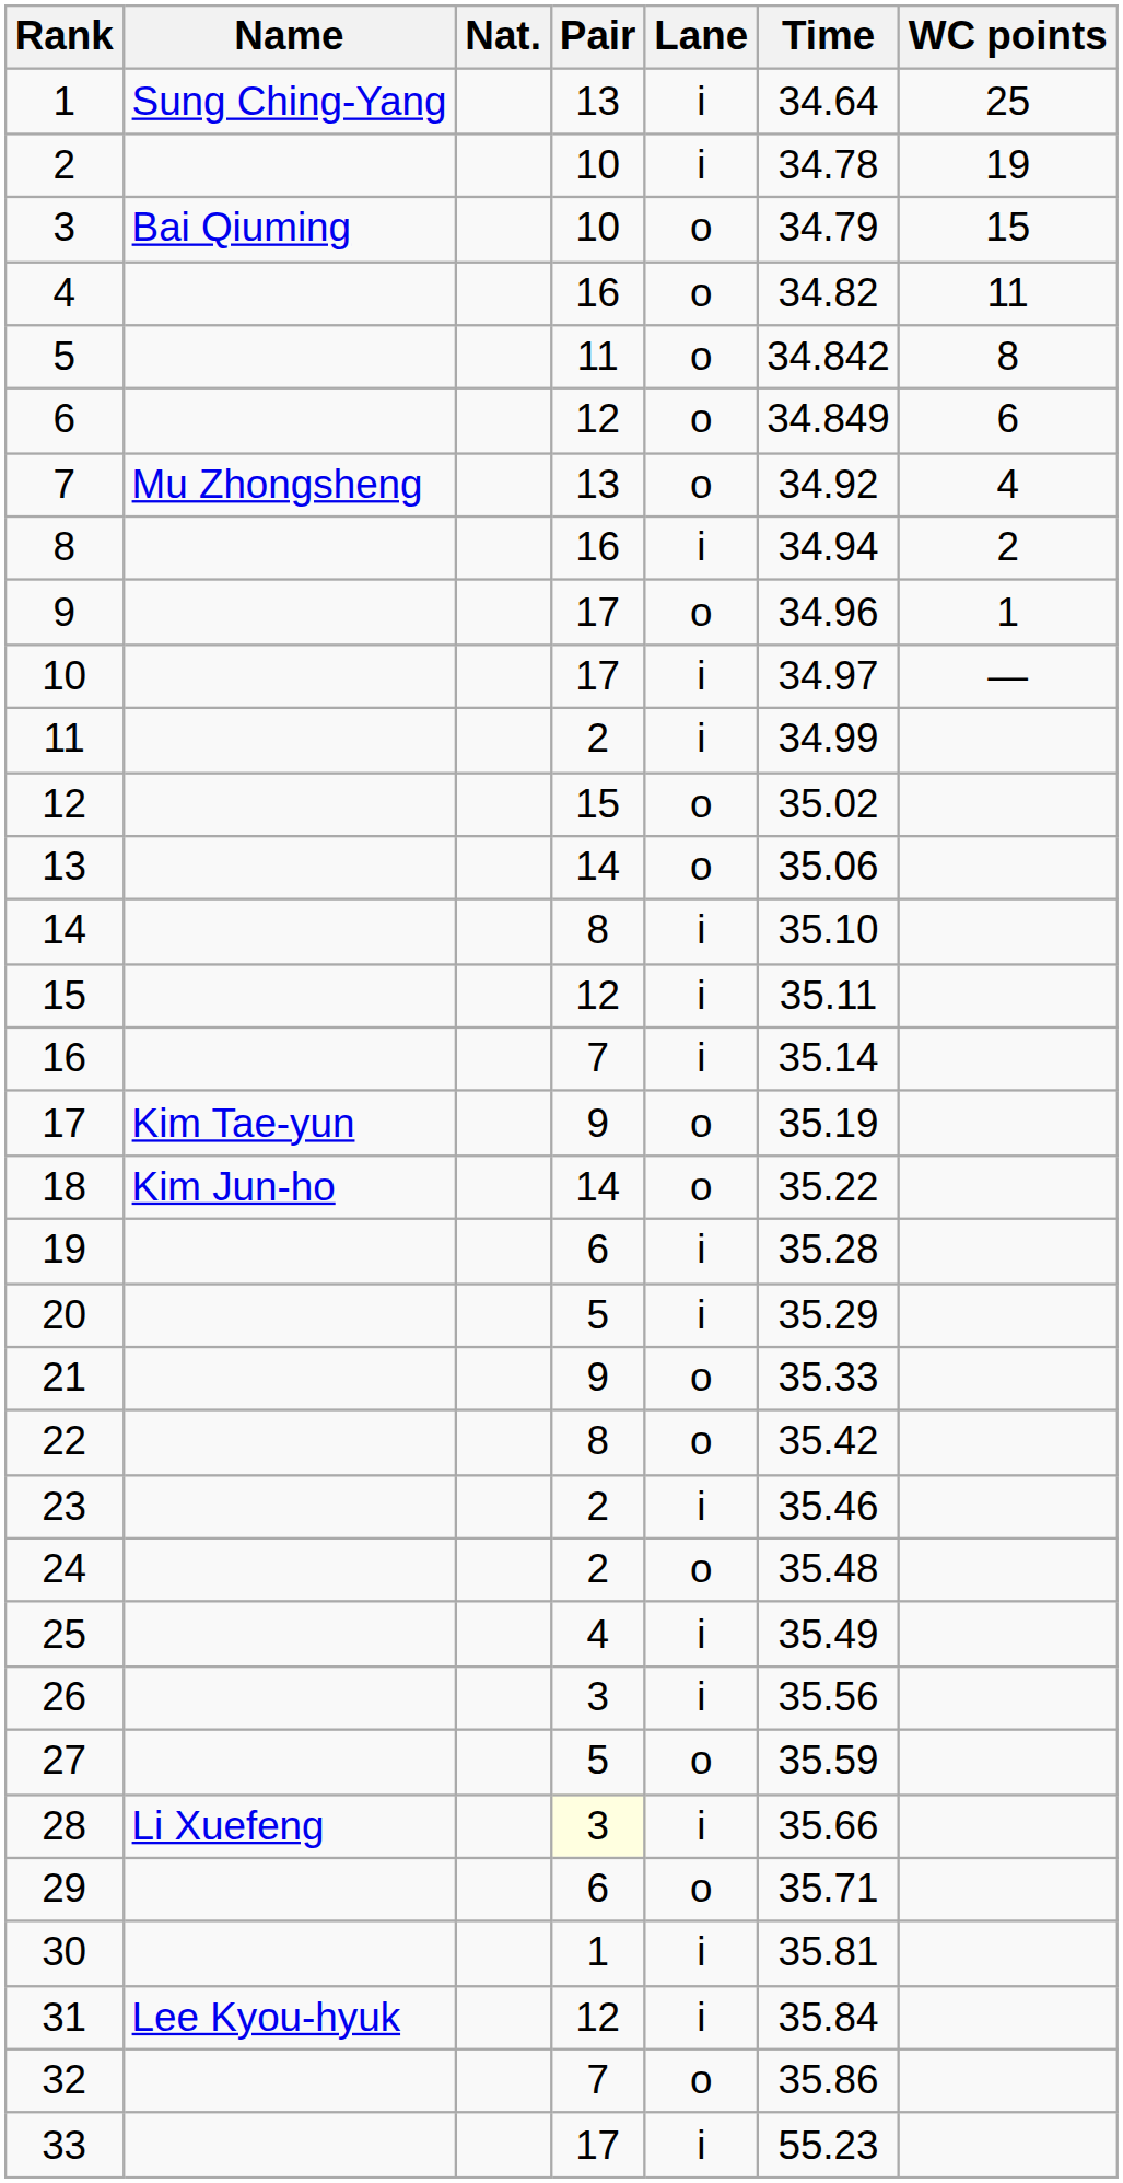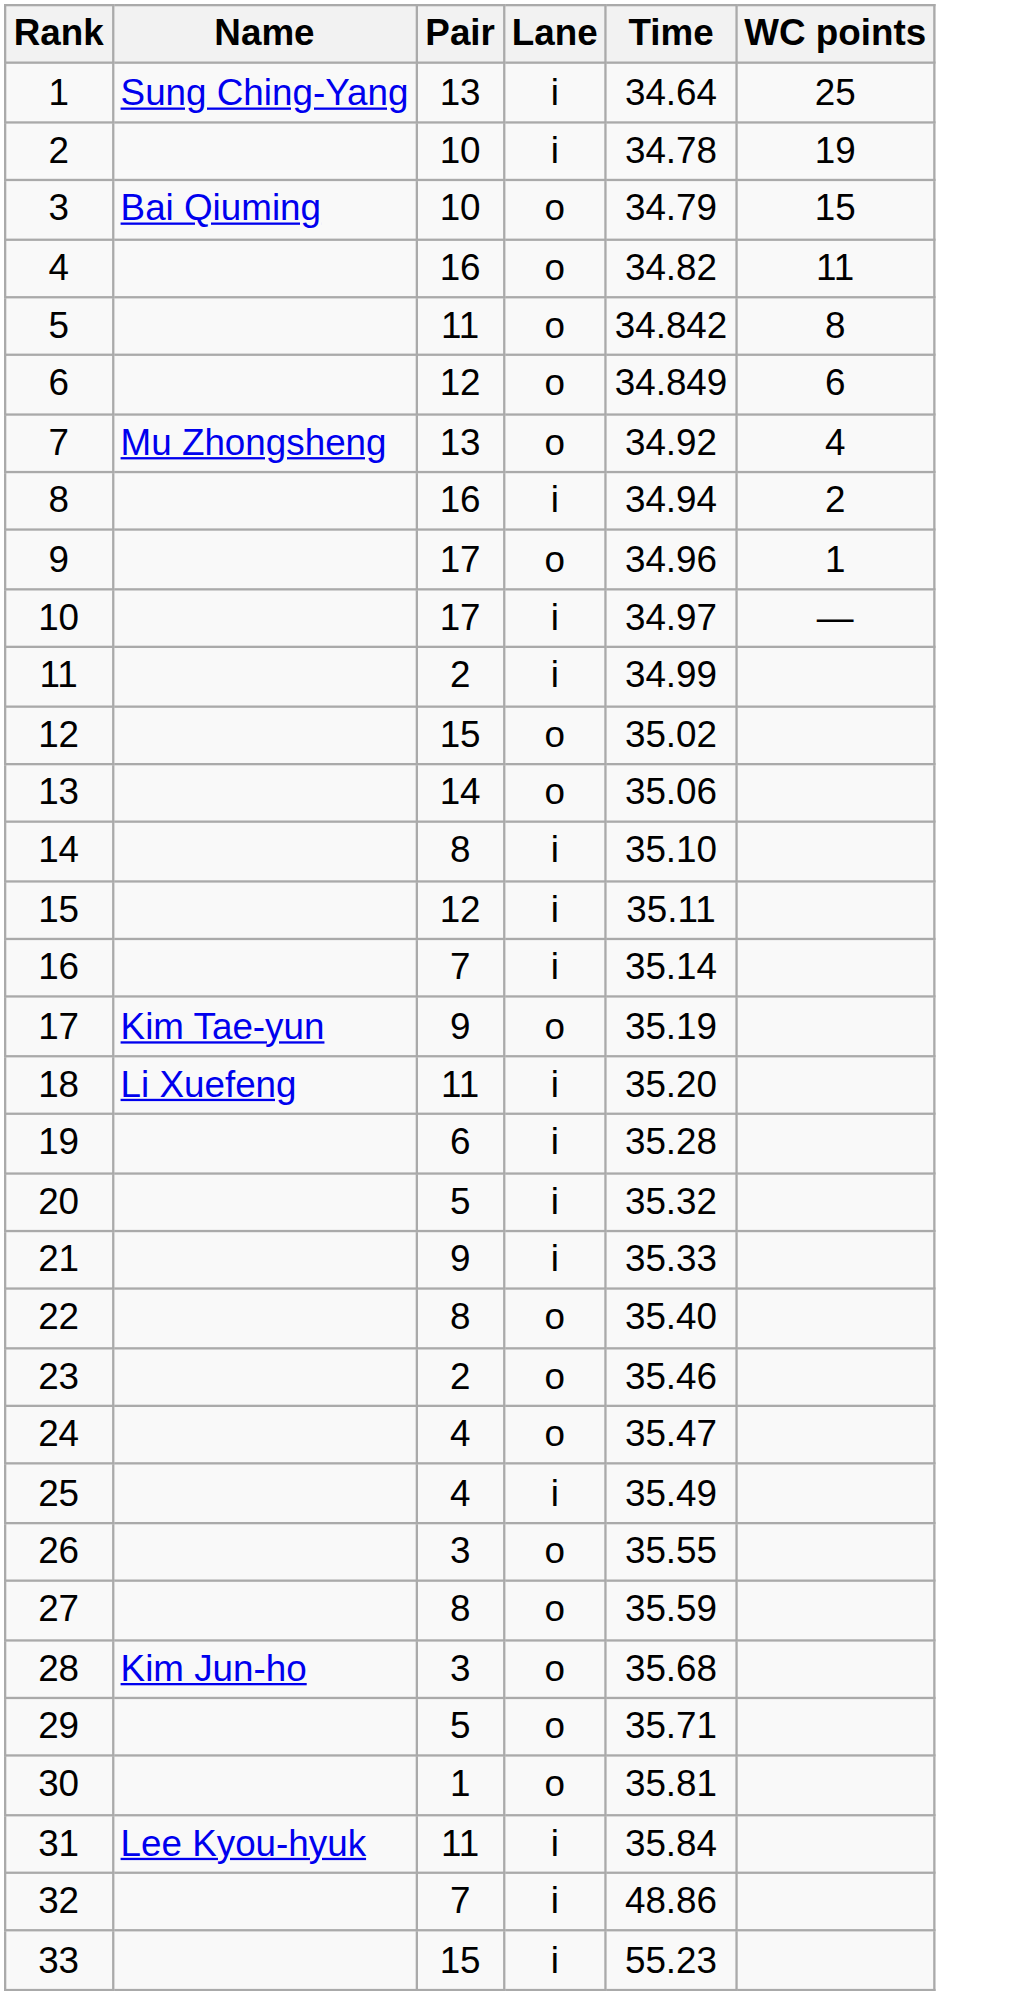 <table class="wikitable sortable" style="text-align:center">
 <tr>
 <th>Rank</th>
 <th>Name</th>
-<th>Nat.</th>
 <th>Pair</th>
 <th>Lane</th>
 <th>Time</th>
 <th>WC points</th>
 </tr>
 <tr>
 <td>1</td>
 <td align=left><a href='#'>Sung Ching-Yang</a></td>
-<td></td>
 <td>13</td>
 <td>i</td>
 <td>34.64</td>
 <td>25</td>
 </tr>
 <tr>
 <td>2</td>
 <td align=left></td>
-<td></td>
 <td>10</td>
 <td>i</td>
 <td>34.78</td>
 <td>19</td>
 </tr>
 <tr>
 <td>3</td>
 <td align=left><a href='#'>Bai Qiuming</a></td>
-<td></td>
 <td>10</td>
 <td>o</td>
 <td>34.79</td>
 <td>15</td>
 </tr>
 <tr>
 <td>4</td>
 <td align=left></td>
-<td></td>
 <td>16</td>
 <td>o</td>
 <td>34.82</td>
 <td>11</td>
 </tr>
 <tr>
 <td>5</td>
 <td align=left></td>
-<td></td>
 <td>11</td>
 <td>o</td>
 <td>34.842</td>
 <td>8</td>
 </tr>
 <tr>
 <td>6</td>
 <td align=left></td>
-<td></td>
 <td>12</td>
 <td>o</td>
 <td>34.849</td>
 <td>6</td>
 </tr>
 <tr>
 <td>7</td>
 <td align=left><a href='#'>Mu Zhongsheng</a></td>
-<td></td>
 <td>13</td>
 <td>o</td>
 <td>34.92</td>
 <td>4</td>
 </tr>
 <tr>
 <td>8</td>
 <td align=left></td>
-<td></td>
 <td>16</td>
 <td>i</td>
 <td>34.94</td>
 <td>2</td>
 </tr>
 <tr>
 <td>9</td>
 <td align=left></td>
-<td></td>
 <td>17</td>
 <td>o</td>
 <td>34.96</td>
 <td>1</td>
 </tr>
 <tr>
 <td>10</td>
 <td align=left></td>
-<td></td>
 <td>17</td>
 <td>i</td>
 <td>34.97</td>
 <td>—</td>
 </tr>
 <tr>
 <td>11</td>
 <td align=left></td>
-<td></td>
 <td>2</td>
 <td>i</td>
 <td>34.99</td>
 <td></td>
 </tr>
 <tr>
 <td>12</td>
 <td align=left></td>
-<td></td>
 <td>15</td>
 <td>o</td>
 <td>35.02</td>
 <td></td>
 </tr>
 <tr>
 <td>13</td>
 <td align=left></td>
-<td></td>
 <td>14</td>
 <td>o</td>
 <td>35.06</td>
 <td></td>
 </tr>
 <tr>
 <td>14</td>
 <td align=left></td>
-<td></td>
 <td>8</td>
 <td>i</td>
 <td>35.10</td>
 <td></td>
 </tr>
 <tr>
 <td>15</td>
 <td align=left></td>
-<td></td>
 <td>12</td>
 <td>i</td>
 <td>35.11</td>
 <td></td>
 </tr>
 <tr>
 <td>16</td>
 <td align=left></td>
-<td></td>
 <td>7</td>
 <td>i</td>
 <td>35.14</td>
 <td></td>
 </tr>
 <tr>
 <td>17</td>
 <td align=left><a href='#'>Kim Tae-yun</a></td>
-<td></td>
 <td>9</td>
 <td>o</td>
 <td>35.19</td>
 <td></td>
 </tr>
 <tr>
 <td>18</td>
-<td align=left><a href='#'>Kim Jun-ho</a></td>
-<td></td>
-<td>14</td>
-<td>o</td>
-<td>35.22</td>
+<td align=left><a href='#'>Li Xuefeng</a></td>
+<td>11</td>
+<td>i</td>
+<td>35.20</td>
 <td></td>
 </tr>
 <tr>
 <td>19</td>
 <td align=left></td>
-<td></td>
 <td>6</td>
 <td>i</td>
 <td>35.28</td>
 <td></td>
 </tr>
 <tr>
 <td>20</td>
 <td align=left></td>
-<td></td>
 <td>5</td>
 <td>i</td>
-<td>35.29</td>
+<td>35.32</td>
 <td></td>
 </tr>
 <tr>
 <td>21</td>
 <td align=left></td>
-<td></td>
 <td>9</td>
-<td>o</td>
+<td>i</td>
 <td>35.33</td>
 <td></td>
 </tr>
 <tr>
 <td>22</td>
 <td align=left></td>
-<td></td>
 <td>8</td>
 <td>o</td>
-<td>35.42</td>
+<td>35.40</td>
 <td></td>
 </tr>
 <tr>
 <td>23</td>
 <td align=left></td>
-<td></td>
 <td>2</td>
-<td>i</td>
+<td>o</td>
 <td>35.46</td>
 <td></td>
 </tr>
 <tr>
 <td>24</td>
 <td align=left></td>
-<td></td>
-<td>2</td>
+<td>4</td>
 <td>o</td>
-<td>35.48</td>
+<td>35.47</td>
 <td></td>
 </tr>
 <tr>
 <td>25</td>
 <td align=left></td>
-<td></td>
 <td>4</td>
 <td>i</td>
 <td>35.49</td>
 <td></td>
 </tr>
 <tr>
 <td>26</td>
 <td align=left></td>
-<td></td>
 <td>3</td>
-<td>i</td>
-<td>35.56</td>
+<td>o</td>
+<td>35.55</td>
 <td></td>
 </tr>
 <tr>
 <td>27</td>
 <td align=left></td>
-<td></td>
-<td>5</td>
+<td>8</td>
 <td>o</td>
 <td>35.59</td>
 <td></td>
 </tr>
 <tr>
 <td>28</td>
-<td align=left><a href='#'>Li Xuefeng</a></td>
-<td></td>
-<td style="background: lightyellow;">3</td>
-<td>i</td>
-<td>35.66</td>
+<td align=left><a href='#'>Kim Jun-ho</a></td>
+<td>3</td>
+<td>o</td>
+<td>35.68</td>
 <td></td>
 </tr>
 <tr>
 <td>29</td>
 <td align=left></td>
-<td></td>
-<td>6</td>
+<td>5</td>
 <td>o</td>
 <td>35.71</td>
 <td></td>
 </tr>
 <tr>
 <td>30</td>
 <td align=left></td>
-<td></td>
 <td>1</td>
-<td>i</td>
+<td>o</td>
 <td>35.81</td>
 <td></td>
 </tr>
 <tr>
 <td>31</td>
 <td align=left><a href='#'>Lee Kyou-hyuk</a></td>
-<td></td>
-<td>12</td>
+<td>11</td>
 <td>i</td>
 <td>35.84</td>
 <td></td>
 </tr>
 <tr>
 <td>32</td>
 <td align=left></td>
-<td></td>
 <td>7</td>
-<td>o</td>
-<td>35.86</td>
+<td>i</td>
+<td>48.86</td>
 <td></td>
 </tr>
 <tr>
 <td>33</td>
 <td align=left></td>
-<td></td>
-<td>17</td>
+<td>15</td>
 <td>i</td>
 <td>55.23</td>
 <td></td>
 </tr>
 </table>
